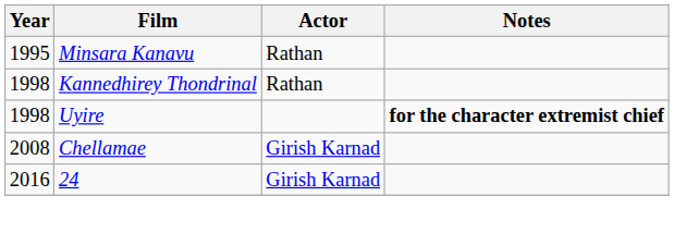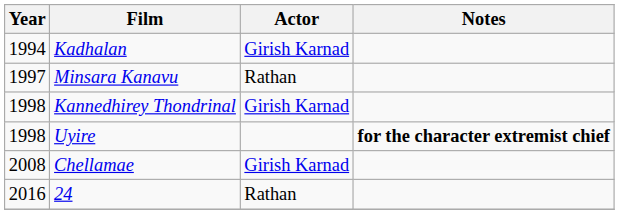 <table class="wikitable">
 <tr>
 <th>Year</th>
 <th>Film</th>
 <th>Actor</th>
 <th>Notes</th>
 </tr>
 <tr>
-<td>1995</td>
+<td>1994</td>
+<td><em><a href='#'>Kadhalan</a></em></td>
+<td><a href='#'>Girish Karnad</a></td>
+<td></td>
+</tr>
+<tr>
+<td>1997</td>
 <td><em><a href='#'>Minsara Kanavu</a></em></td>
 <td>Rathan</td>
 <td></td>
 </tr>
 <tr>
 <td>1998</td>
 <td><em><a href='#'>Kannedhirey Thondrinal</a></em></td>
-<td>Rathan</td>
+<td><a href='#'>Girish Karnad</a></td>
 <td></td>
 </tr>
 <tr>
 <td>1998</td>
 <td><em><a href='#'>Uyire</a></em></td>
 <td></td>
 <td><strong>for the character extremist chief</strong></td>
 </tr>
 <tr>
 <td>2008</td>
 <td><em><a href='#'>Chellamae</a></em></td>
 <td><a href='#'>Girish Karnad</a></td>
 <td></td>
 </tr>
 <tr>
 <td>2016</td>
 <td><em><a href='#'>24</a></em></td>
-<td><a href='#'>Girish Karnad</a></td>
+<td>Rathan</td>
 <td></td>
 </tr>
 <tr>
 </tr>
 </table>
